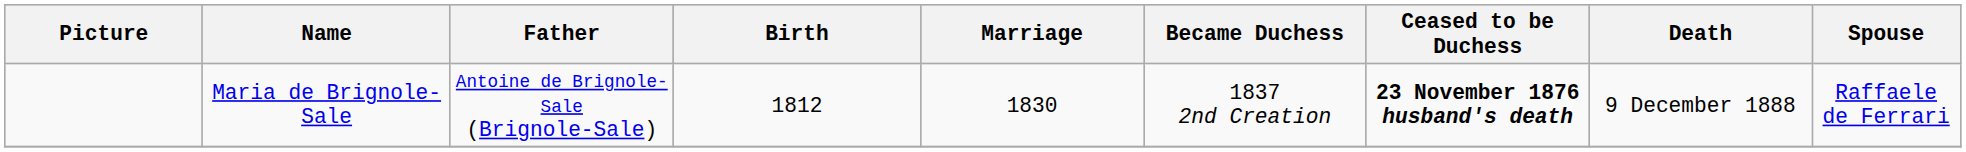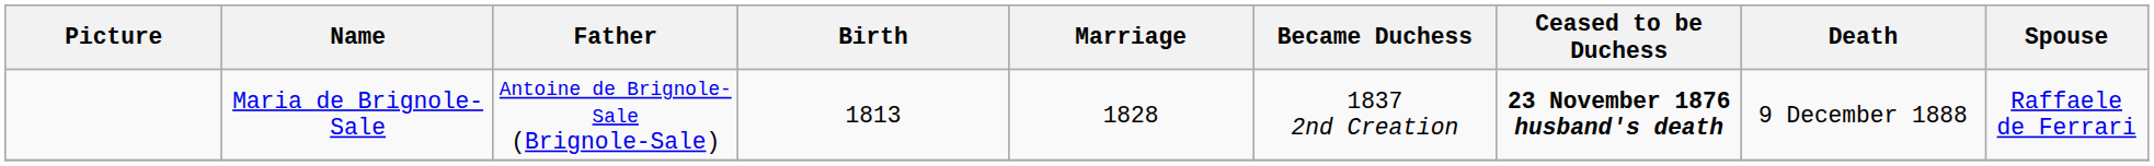 <table width=95% class="wikitable">
 <tr>
 <th width = "8%">Picture</th>
 <th width = "10%">Name</th>
 <th width = "9%">Father</th>
 <th width = "10%">Birth</th>
 <th width = "9%">Marriage</th>
 <th width = "9%">Became Duchess</th>
 <th width = "9%">Ceased to be Duchess</th>
 <th width = "9%">Death</th>
 <th width = "6%">Spouse</th>
 </tr>
 <tr>
 <td align="center"></td>
 <td align="center"><a href='#'>Maria de Brignole-Sale</a><br></td>
 <td align="center"><small><a href='#'>Antoine de Brignole-Sale</a></small><br> (<a href='#'>Brignole-Sale</a>)</td>
-<td align="center">1812</td>
-<td align="center">1830</td>
+<td align="center">1813</td>
+<td align="center">1828</td>
 <td align="center">1837<br><em>2nd Creation</em></td>
 <td align="center"><strong>23 November 1876<br><em>husband's death</em></strong></td>
 <td align="center">9 December 1888</td>
 <td align="center"><a href='#'>Raffaele de Ferrari</a></td>
 </tr>
 <tr>
 </tr>
 </table>
